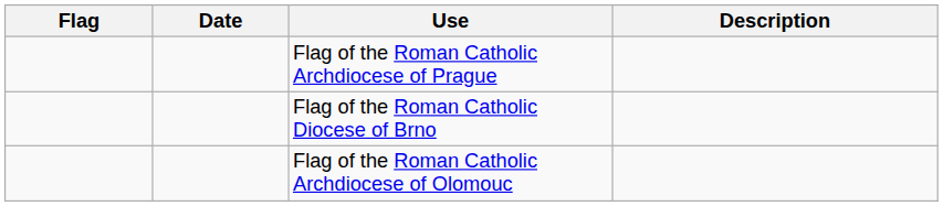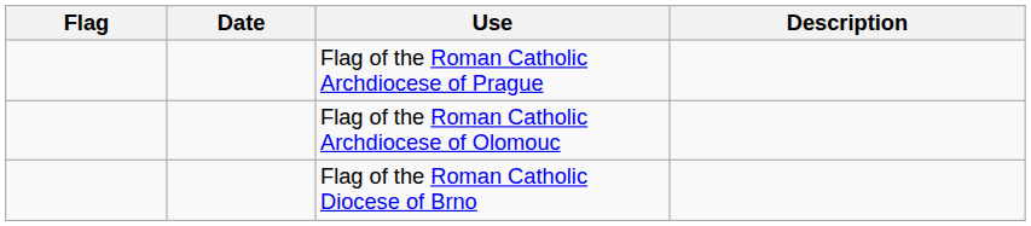 <table class="wikitable">
 <tr>
 <th style="width:110px">Flag</th>
 <th style="width:100px">Date</th>
 <th style="width:250px">Use</th>
 <th style="width:250px">Description</th>
 </tr>
 <tr>
 <td></td>
 <td></td>
 <td>Flag of the <a href='#'>Roman Catholic Archdiocese of Prague</a></td>
 <td></td>
 </tr>
 <tr>
 <td></td>
 <td></td>
-<td>Flag of the <a href='#'>Roman Catholic Diocese of Brno</a></td>
+<td>Flag of the <a href='#'>Roman Catholic Archdiocese of Olomouc</a></td>
 <td></td>
 </tr>
 <tr>
 <td></td>
 <td></td>
-<td>Flag of the <a href='#'>Roman Catholic Archdiocese of Olomouc</a></td>
+<td>Flag of the <a href='#'>Roman Catholic Diocese of Brno</a></td>
 <td></td>
 </tr>
 </table>
